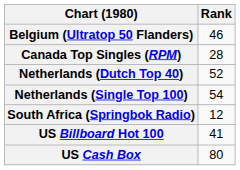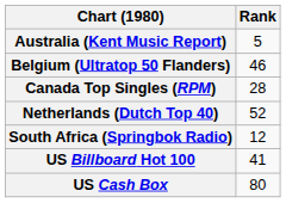 <table class="wikitable sortable plainrowheaders">
 <tr>
 <th>Chart (1980)</th>
 <th>Rank</th>
+</tr>
+<tr>
+<th scope="row">Australia (<a href='#'>Kent Music Report</a>)</th>
+<td align="center">5</td>
 </tr>
 <tr>
 <th scope="row">Belgium (<a href='#'>Ultratop 50</a> Flanders)</th>
 <td align="center">46</td>
 </tr>
 <tr>
 <th scope="row">Canada Top Singles (<em><a href='#'>RPM</a></em>)</th>
 <td align="center">28</td>
 </tr>
 <tr>
 <th scope="row">Netherlands (<a href='#'>Dutch Top 40</a>)</th>
 <td align="center">52</td>
 </tr>
 <tr>
-<th scope="row">Netherlands (<a href='#'>Single Top 100</a>)</th>
-<td align="center">54</td>
-</tr>
-<tr>
 <th scope="row">South Africa (<a href='#'>Springbok Radio</a>)</th>
 <td align="center">12</td>
 </tr>
 <tr>
 <th scope="row">US <a href='#'><em>Billboard</em> Hot 100</a></th>
 <td align="center">41</td>
 </tr>
 <tr>
 <th scope="row">US <em><a href='#'>Cash Box</a></em></th>
 <td align="center">80</td>
 </tr>
 </table>
